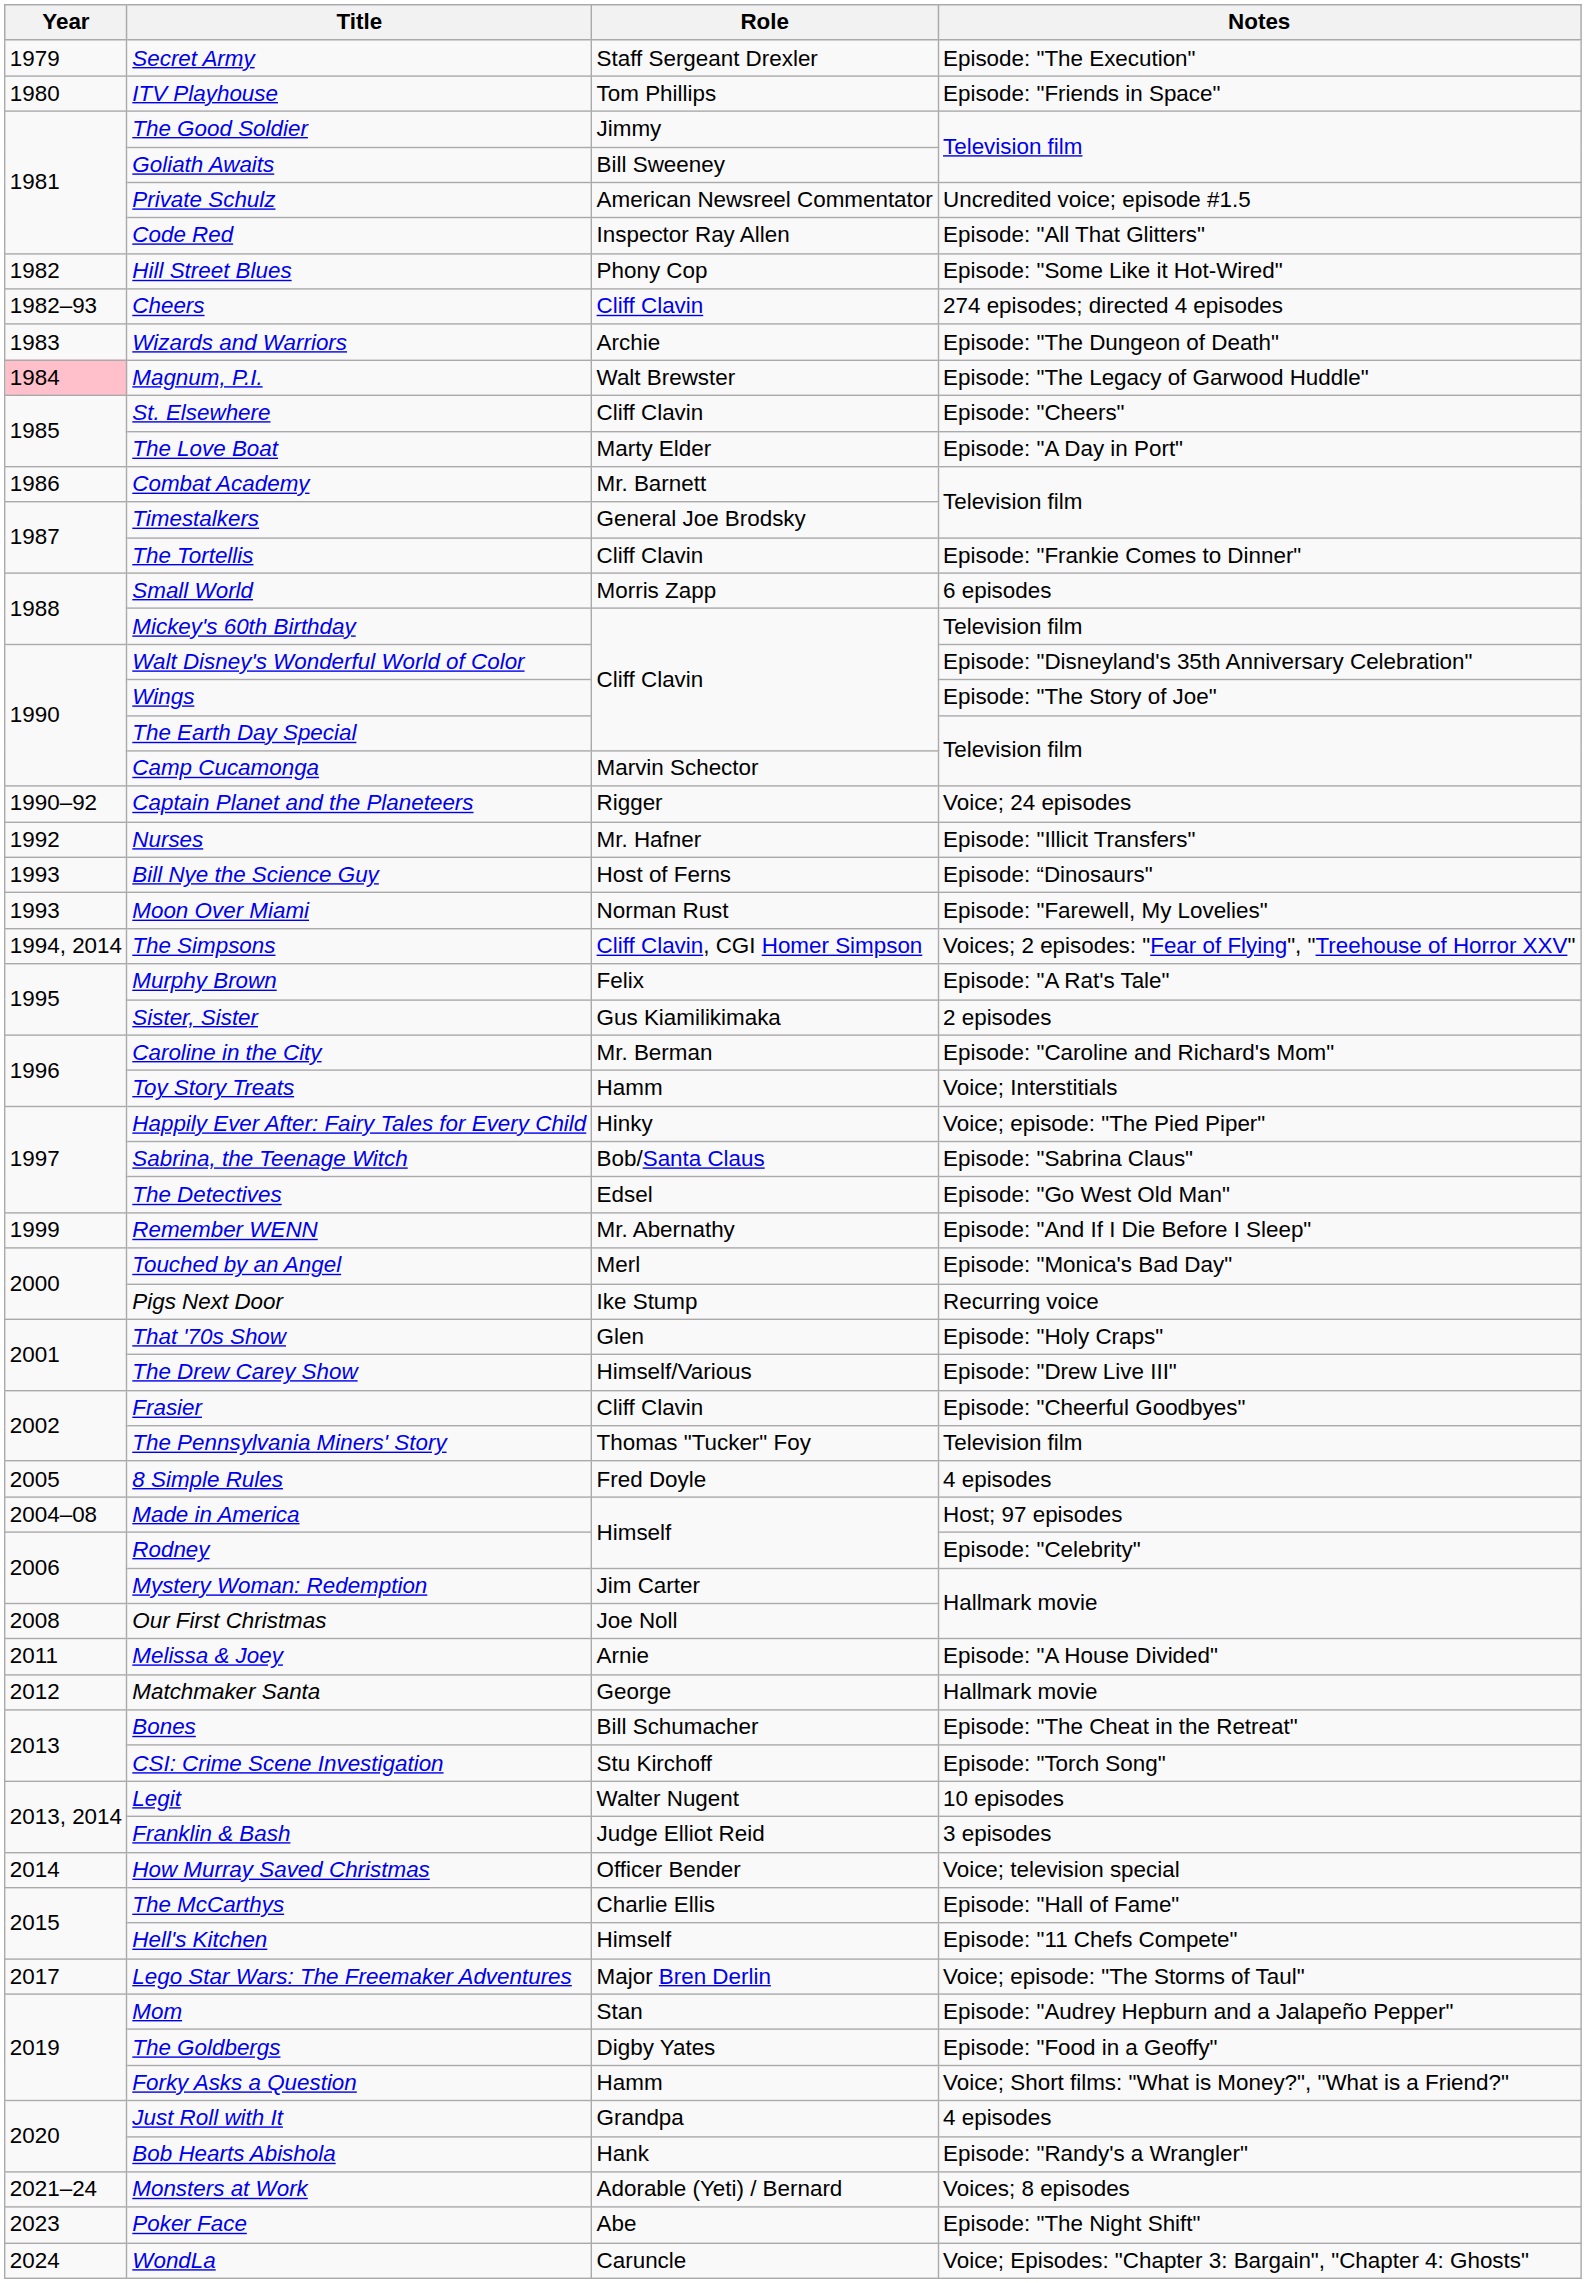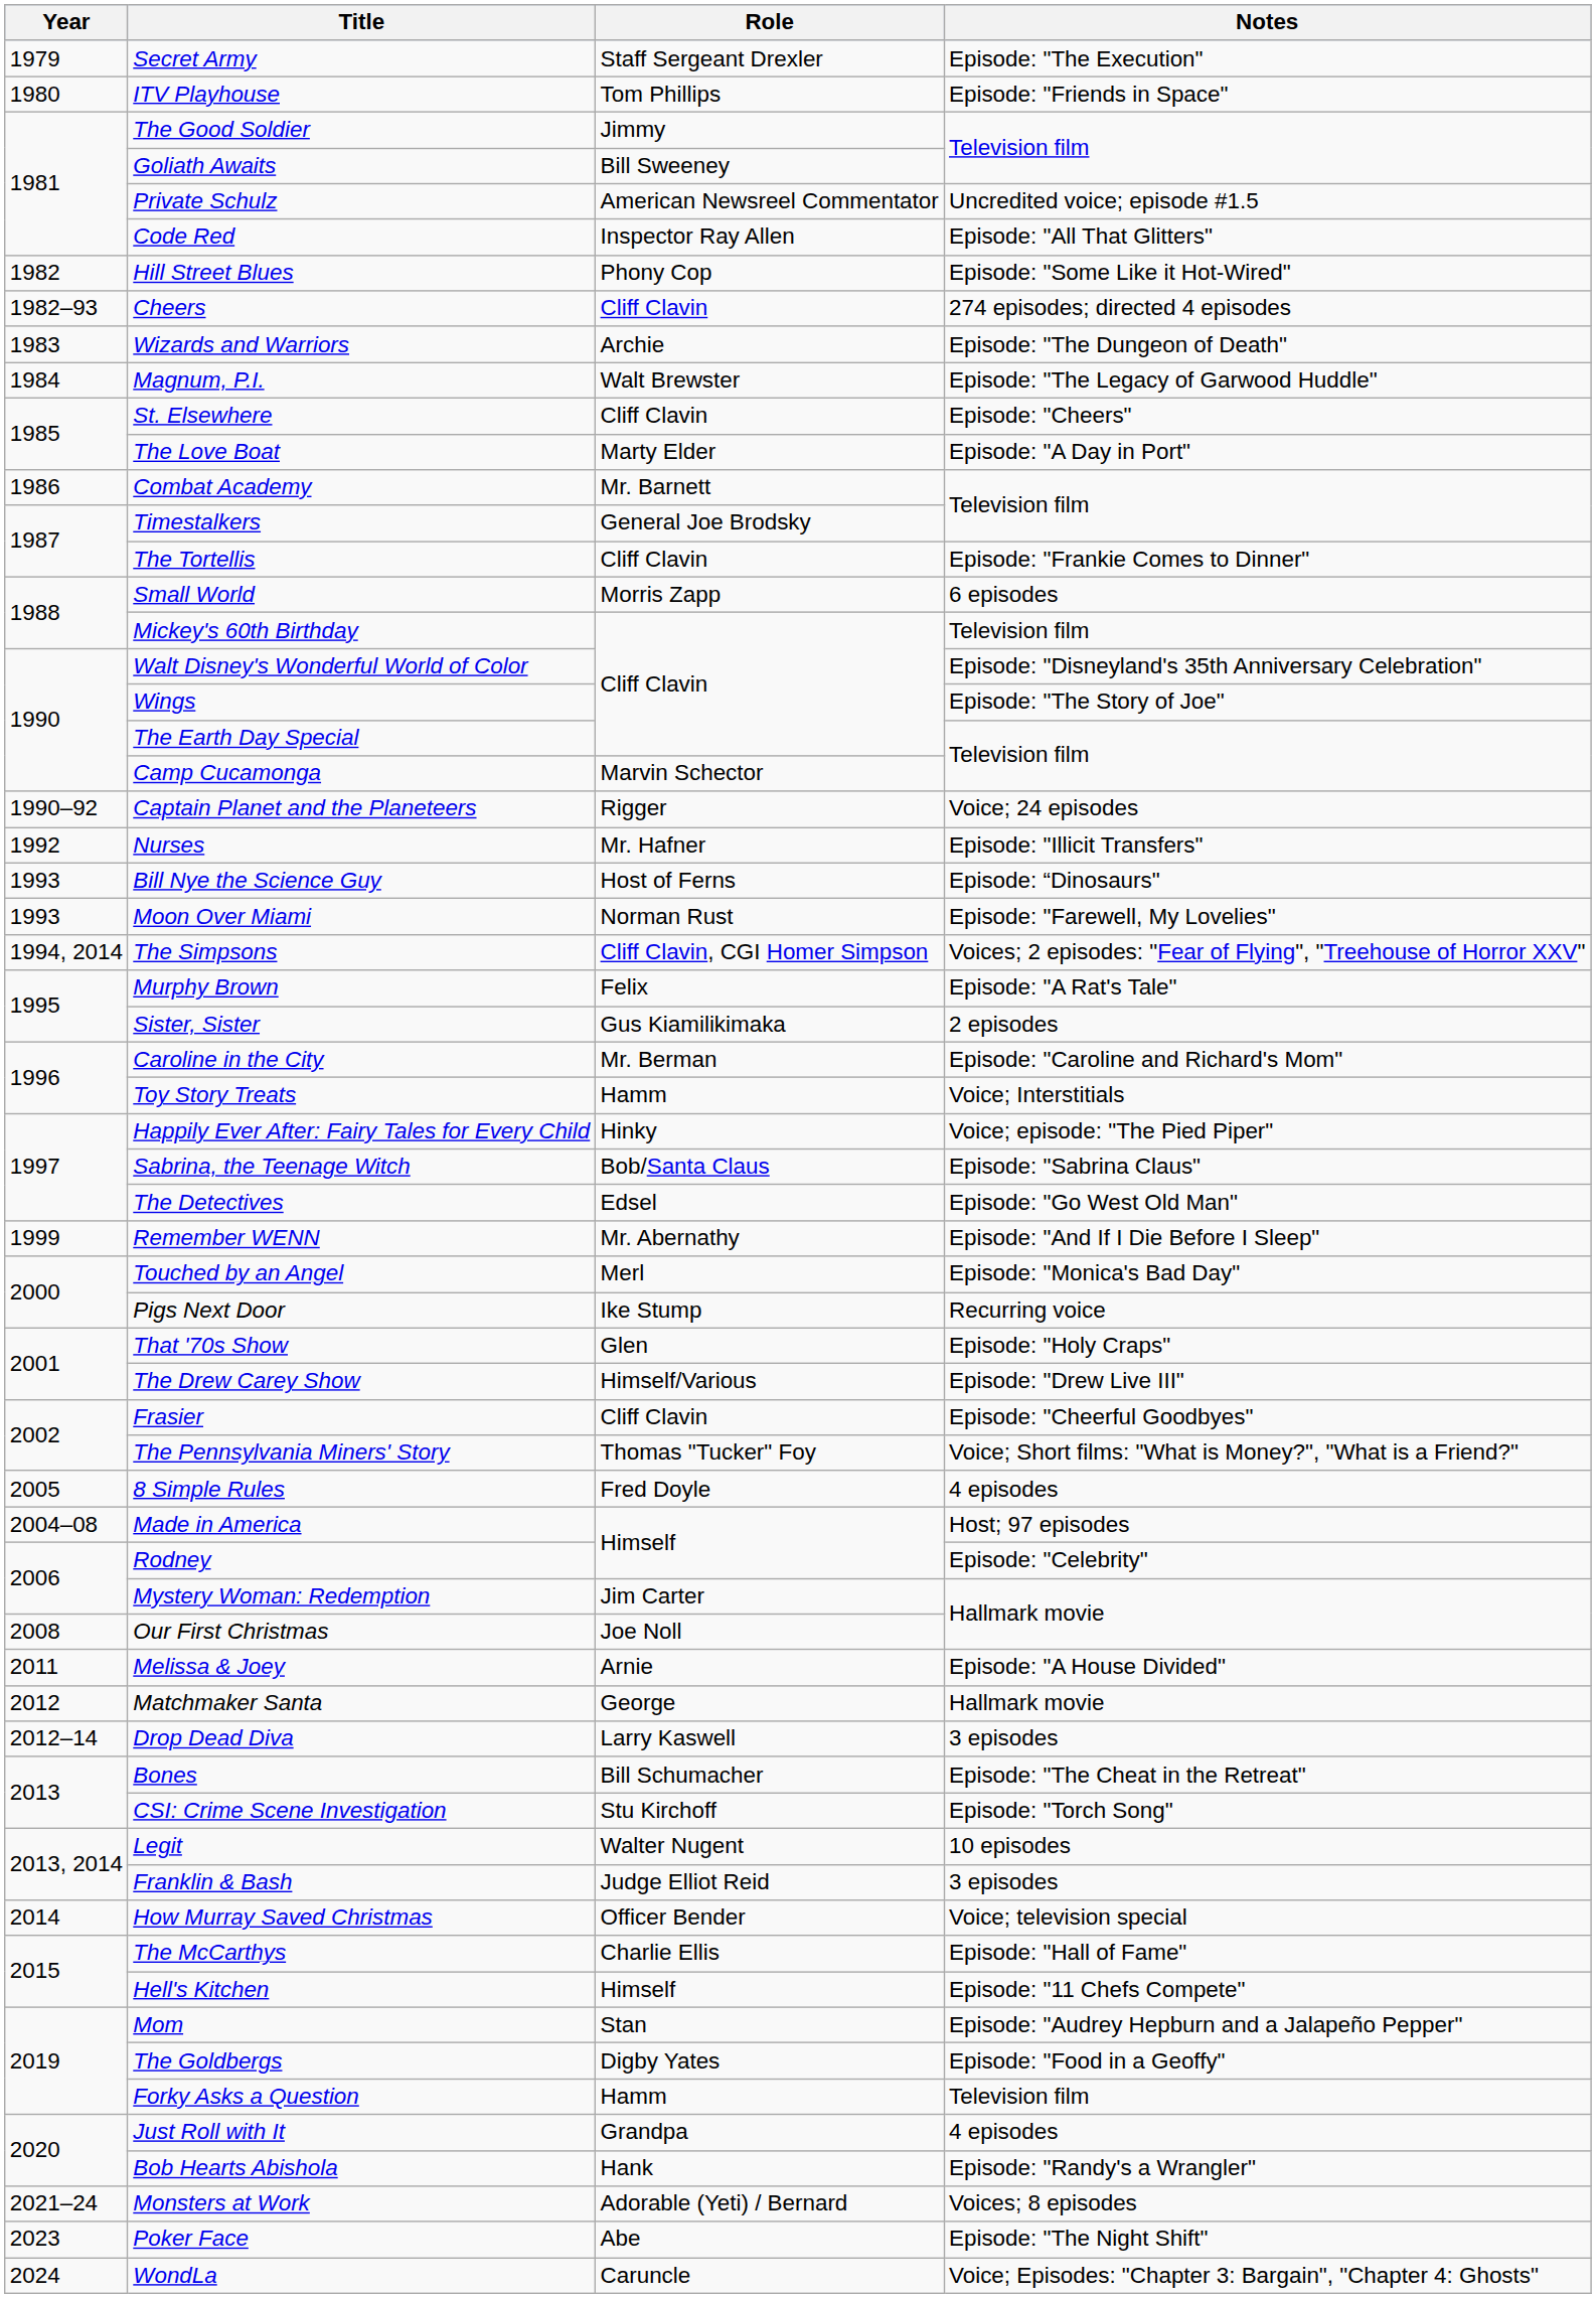 <table class="wikitable sortable">
 <tr style="background:#b0c4de; text-align:center;">
 <th>Year</th>
 <th>Title</th>
 <th>Role</th>
 <th>Notes</th>
 </tr>
 <tr>
 <td>1979</td>
 <td><em><a href='#'>Secret Army</a></em></td>
 <td>Staff Sergeant Drexler</td>
 <td>Episode: "The Execution"</td>
 </tr>
 <tr>
 <td>1980</td>
 <td><em><a href='#'>ITV Playhouse</a></em></td>
 <td>Tom Phillips</td>
 <td>Episode: "Friends in Space"</td>
 </tr>
 <tr>
 <td rowspan = "4">1981</td>
 <td><em><a href='#'>The Good Soldier</a></em></td>
 <td>Jimmy</td>
 <td rowspan = "2"><a href='#'>Television film</a></td>
 </tr>
 <tr>
 <td><em><a href='#'>Goliath Awaits</a></em></td>
 <td>Bill Sweeney</td>
 </tr>
 <tr>
 <td><em><a href='#'>Private Schulz</a></em></td>
 <td>American Newsreel Commentator</td>
 <td>Uncredited voice; episode #1.5</td>
 </tr>
 <tr>
 <td><em><a href='#'>Code Red</a></em></td>
 <td>Inspector Ray Allen</td>
 <td>Episode: "All That Glitters"</td>
 </tr>
 <tr>
 <td>1982</td>
 <td><em><a href='#'>Hill Street Blues</a></em></td>
 <td>Phony Cop</td>
 <td>Episode: "Some Like it Hot-Wired"</td>
 </tr>
 <tr>
 <td>1982–93</td>
 <td><em><a href='#'>Cheers</a></em></td>
 <td><a href='#'>Cliff Clavin</a></td>
 <td>274 episodes; directed 4 episodes</td>
 </tr>
 <tr>
 <td>1983</td>
 <td><em><a href='#'>Wizards and Warriors</a></em></td>
 <td>Archie</td>
 <td>Episode: "The Dungeon of Death"</td>
 </tr>
 <tr>
-<td style="background: pink;">1984</td>
+<td>1984</td>
 <td><em><a href='#'>Magnum, P.I.</a></em></td>
 <td>Walt Brewster</td>
 <td>Episode: "The Legacy of Garwood Huddle"</td>
 </tr>
 <tr>
 <td rowspan = "2">1985</td>
 <td><em><a href='#'>St. Elsewhere</a></em></td>
 <td>Cliff Clavin</td>
 <td>Episode: "Cheers"</td>
 </tr>
 <tr>
 <td><em><a href='#'>The Love Boat</a></em></td>
 <td>Marty Elder</td>
 <td>Episode: "A Day in Port"</td>
 </tr>
 <tr>
 <td>1986</td>
 <td><em><a href='#'>Combat Academy</a></em></td>
 <td>Mr. Barnett</td>
 <td rowspan = "2">Television film</td>
 </tr>
 <tr>
 <td rowspan = "2">1987</td>
 <td><em><a href='#'>Timestalkers</a></em></td>
 <td>General Joe Brodsky</td>
 </tr>
 <tr>
 <td><em><a href='#'>The Tortellis</a></em></td>
 <td>Cliff Clavin</td>
 <td>Episode: "Frankie Comes to Dinner"</td>
 </tr>
 <tr>
 <td rowspan = "2">1988</td>
 <td><em><a href='#'>Small World</a></em></td>
 <td>Morris Zapp</td>
 <td>6 episodes</td>
 </tr>
 <tr>
 <td><em><a href='#'>Mickey's 60th Birthday</a></em></td>
 <td rowspan = "4">Cliff Clavin</td>
 <td>Television film</td>
 </tr>
 <tr>
 <td rowspan = "4">1990</td>
 <td><em><a href='#'>Walt Disney's Wonderful World of Color</a></em></td>
 <td>Episode: "Disneyland's 35th Anniversary Celebration"</td>
 </tr>
 <tr>
 <td><em><a href='#'>Wings</a></em></td>
 <td>Episode: "The Story of Joe"</td>
 </tr>
 <tr>
 <td><em><a href='#'>The Earth Day Special</a></em></td>
 <td rowspan = "2">Television film</td>
 </tr>
 <tr>
 <td><em><a href='#'>Camp Cucamonga</a></em></td>
 <td>Marvin Schector</td>
 </tr>
 <tr>
 <td>1990–92</td>
 <td><em><a href='#'>Captain Planet and the Planeteers</a></em></td>
 <td>Rigger</td>
 <td>Voice; 24 episodes</td>
 </tr>
 <tr>
 <td>1992</td>
 <td><em><a href='#'>Nurses</a></em></td>
 <td>Mr. Hafner</td>
 <td>Episode: "Illicit Transfers"</td>
 </tr>
 <tr>
 <td>1993</td>
 <td><em><a href='#'>Bill Nye the Science Guy</a></em></td>
 <td>Host of Ferns</td>
 <td>Episode: “Dinosaurs"</td>
 </tr>
 <tr>
 <td>1993</td>
 <td><em><a href='#'>Moon Over Miami</a></em></td>
 <td>Norman Rust</td>
 <td>Episode: "Farewell, My Lovelies"</td>
 </tr>
 <tr>
 <td>1994, 2014</td>
 <td><em><a href='#'>The Simpsons</a></em></td>
 <td><a href='#'>Cliff Clavin</a>, CGI <a href='#'>Homer Simpson</a></td>
 <td>Voices; 2 episodes: "<a href='#'>Fear of Flying</a>", "<a href='#'>Treehouse of Horror XXV</a>"</td>
 </tr>
 <tr>
 <td rowspan = "2">1995</td>
 <td><em><a href='#'>Murphy Brown</a></em></td>
 <td>Felix</td>
 <td>Episode: "A Rat's Tale"</td>
 </tr>
 <tr>
 <td><em><a href='#'>Sister, Sister</a></em></td>
 <td>Gus Kiamilikimaka</td>
 <td>2 episodes</td>
 </tr>
 <tr>
 <td rowspan = "2">1996</td>
 <td><em><a href='#'>Caroline in the City</a></em></td>
 <td>Mr. Berman</td>
 <td>Episode: "Caroline and Richard's Mom"</td>
 </tr>
 <tr>
 <td><em><a href='#'>Toy Story Treats</a></em></td>
 <td>Hamm</td>
 <td>Voice; Interstitials</td>
 </tr>
 <tr>
 <td rowspan = "3">1997</td>
 <td><em><a href='#'>Happily Ever After: Fairy Tales for Every Child</a></em></td>
 <td>Hinky</td>
 <td>Voice; episode: "The Pied Piper"</td>
 </tr>
 <tr>
 <td><em><a href='#'>Sabrina, the Teenage Witch</a></em></td>
 <td>Bob/<a href='#'>Santa Claus</a></td>
 <td>Episode: "Sabrina Claus"</td>
 </tr>
 <tr>
 <td><em><a href='#'>The Detectives</a></em></td>
 <td>Edsel</td>
 <td>Episode: "Go West Old Man"</td>
 </tr>
 <tr>
 <td>1999</td>
 <td><em><a href='#'>Remember WENN</a></em></td>
 <td>Mr. Abernathy</td>
 <td>Episode: "And If I Die Before I Sleep"</td>
 </tr>
 <tr>
 <td rowspan = "2">2000</td>
 <td><em><a href='#'>Touched by an Angel</a></em></td>
 <td>Merl</td>
 <td>Episode: "Monica's Bad Day"</td>
 </tr>
 <tr>
 <td><em>Pigs Next Door</em></td>
 <td>Ike Stump</td>
 <td>Recurring voice</td>
 </tr>
 <tr>
 <td rowspan = "2">2001</td>
 <td><em><a href='#'>That '70s Show</a></em></td>
 <td>Glen</td>
 <td>Episode: "Holy Craps"</td>
 </tr>
 <tr>
 <td><em><a href='#'>The Drew Carey Show</a></em></td>
 <td>Himself/Various</td>
 <td>Episode: "Drew Live III"</td>
 </tr>
 <tr>
 <td rowspan = "2">2002</td>
 <td><em><a href='#'>Frasier</a></em></td>
 <td>Cliff Clavin</td>
 <td>Episode: "Cheerful Goodbyes"</td>
 </tr>
 <tr>
 <td><em><a href='#'>The Pennsylvania Miners' Story</a></em></td>
 <td>Thomas "Tucker" Foy</td>
-<td>Television film</td>
+<td>Voice; Short films: "What is Money?", "What is a Friend?"</td>
 </tr>
 <tr>
 <td>2005</td>
 <td><em><a href='#'>8 Simple Rules</a></em></td>
 <td>Fred Doyle</td>
 <td>4 episodes</td>
 </tr>
 <tr>
 <td>2004–08</td>
 <td><em><a href='#'>Made in America</a></em></td>
 <td rowspan="2">Himself</td>
 <td>Host; 97 episodes</td>
 </tr>
 <tr>
 <td rowspan = "2">2006</td>
 <td><em><a href='#'>Rodney</a></em></td>
 <td>Episode: "Celebrity"</td>
 </tr>
 <tr>
 <td><em><a href='#'>Mystery Woman: Redemption</a></em></td>
 <td>Jim Carter</td>
 <td rowspan="2">Hallmark movie</td>
 </tr>
 <tr>
 <td>2008</td>
 <td><em>Our First Christmas</em></td>
 <td>Joe Noll</td>
 </tr>
 <tr>
 <td>2011</td>
 <td><em><a href='#'>Melissa & Joey</a></em></td>
 <td>Arnie</td>
 <td>Episode: "A House Divided"</td>
 </tr>
 <tr>
 <td>2012</td>
 <td><em>Matchmaker Santa</em></td>
 <td>George</td>
 <td>Hallmark movie</td>
 </tr>
 <tr>
+<td>2012–14</td>
+<td><em><a href='#'>Drop Dead Diva</a></em></td>
+<td>Larry Kaswell</td>
+<td>3 episodes</td>
+</tr>
+<tr>
 <td rowspan = "2">2013</td>
 <td><em><a href='#'>Bones</a></em></td>
 <td>Bill Schumacher</td>
 <td>Episode: "The Cheat in the Retreat"</td>
 </tr>
 <tr>
 <td><em><a href='#'>CSI: Crime Scene Investigation</a></em></td>
 <td>Stu Kirchoff</td>
 <td>Episode: "Torch Song"</td>
 </tr>
 <tr>
 <td rowspan = "2">2013, 2014</td>
 <td><em><a href='#'>Legit</a></em></td>
 <td>Walter Nugent</td>
 <td>10 episodes</td>
 </tr>
 <tr>
 <td><em><a href='#'>Franklin & Bash</a></em></td>
 <td>Judge Elliot Reid</td>
 <td>3 episodes</td>
 </tr>
 <tr>
 <td>2014</td>
 <td><em><a href='#'>How Murray Saved Christmas</a></em></td>
 <td>Officer Bender</td>
 <td>Voice; television special</td>
 </tr>
 <tr>
 <td rowspan = "2">2015</td>
 <td><em><a href='#'>The McCarthys</a></em></td>
 <td>Charlie Ellis</td>
 <td>Episode: "Hall of Fame"</td>
 </tr>
 <tr>
 <td><em><a href='#'>Hell's Kitchen</a></em></td>
 <td>Himself</td>
 <td>Episode: "11 Chefs Compete"</td>
 </tr>
 <tr>
-<td>2017</td>
-<td><em><a href='#'>Lego Star Wars: The Freemaker Adventures</a></em></td>
-<td>Major <a href='#'>Bren Derlin</a></td>
-<td>Voice; episode: "The Storms of Taul"</td>
-</tr>
-<tr>
 <td rowspan = "3">2019</td>
 <td><em><a href='#'>Mom</a></em></td>
 <td>Stan</td>
 <td>Episode: "Audrey Hepburn and a Jalapeño Pepper"</td>
 </tr>
 <tr>
 <td><em><a href='#'>The Goldbergs</a></em></td>
 <td>Digby Yates</td>
 <td>Episode: "Food in a Geoffy"</td>
 </tr>
 <tr>
 <td><em><a href='#'>Forky Asks a Question</a></em></td>
 <td>Hamm</td>
-<td>Voice; Short films: "What is Money?", "What is a Friend?"</td>
+<td>Television film</td>
 </tr>
 <tr>
 <td rowspan=2>2020</td>
 <td><em><a href='#'>Just Roll with It</a></em></td>
 <td>Grandpa</td>
 <td>4 episodes</td>
 </tr>
 <tr>
 <td><em><a href='#'>Bob Hearts Abishola</a></em></td>
 <td>Hank</td>
 <td>Episode: "Randy's a Wrangler"</td>
 </tr>
 <tr>
 <td>2021–24</td>
 <td><em><a href='#'>Monsters at Work</a></em></td>
 <td>Adorable (Yeti) / Bernard</td>
 <td>Voices; 8 episodes</td>
 </tr>
 <tr>
 <td>2023</td>
 <td><em><a href='#'>Poker Face</a></em></td>
 <td>Abe</td>
 <td>Episode: "The Night Shift"</td>
 </tr>
 <tr>
 <td>2024</td>
 <td><em><a href='#'>WondLa</a></em></td>
 <td>Caruncle</td>
 <td>Voice; Episodes: "Chapter 3: Bargain", "Chapter 4: Ghosts"</td>
 </tr>
 </table>
